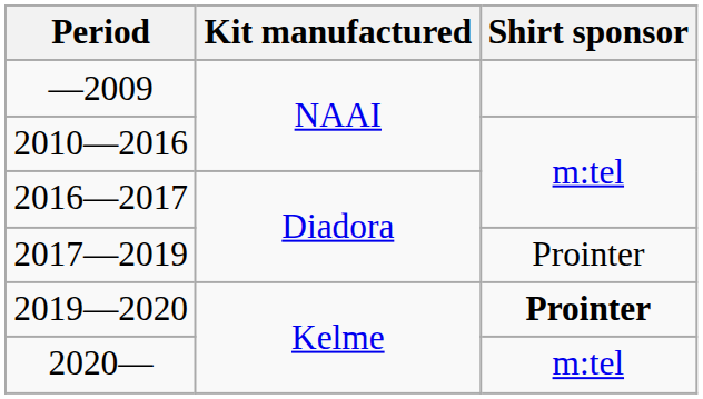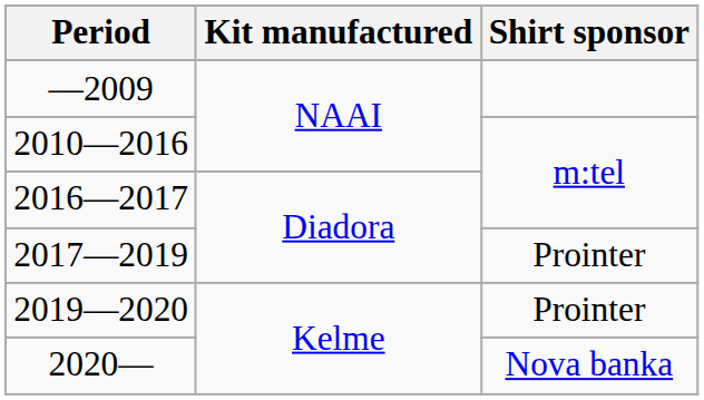 <table class="wikitable" style="text-align: center">
 <tr>
 <th>Period</th>
 <th>Kit manufactured</th>
 <th>Shirt sponsor</th>
 </tr>
 <tr>
 <td>—2009</td>
 <td rowspan=2><a href='#'>NAAI</a></td>
 </tr>
 <tr>
 <td>2010—2016</td>
 <td rowspan=2><a href='#'>m:tel</a></td>
 </tr>
 <tr>
 <td>2016—2017</td>
 <td rowspan=2><a href='#'>Diadora</a></td>
 </tr>
 <tr>
 <td>2017—2019</td>
 <td>Prointer</td>
 </tr>
 <tr>
 <td>2019—2020</td>
 <td rowspan=2><a href='#'>Kelme</a></td>
-<td><strong>Prointer</strong></td>
+<td>Prointer</td>
 </tr>
 <tr>
 <td>2020—</td>
-<td><a href='#'>m:tel</a></td>
+<td><a href='#'>Nova banka</a></td>
 </tr>
 </table>
